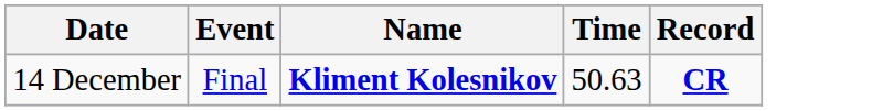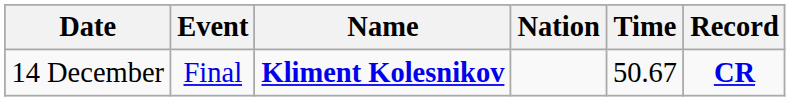 <table class="wikitable" style=text-align:center>
 <tr>
 <th>Date</th>
 <th>Event</th>
 <th>Name</th>
+<th>Nation</th>
 <th>Time</th>
 <th>Record</th>
 </tr>
 <tr>
 <td>14 December</td>
 <td><a href='#'>Final</a></td>
 <td align=left><strong><a href='#'>Kliment Kolesnikov</a></strong></td>
-<td>50.63</td>
+<td align=left></td>
+<td>50.67</td>
 <td><strong><a href='#'>CR</a></strong></td>
 </tr>
 </table>
